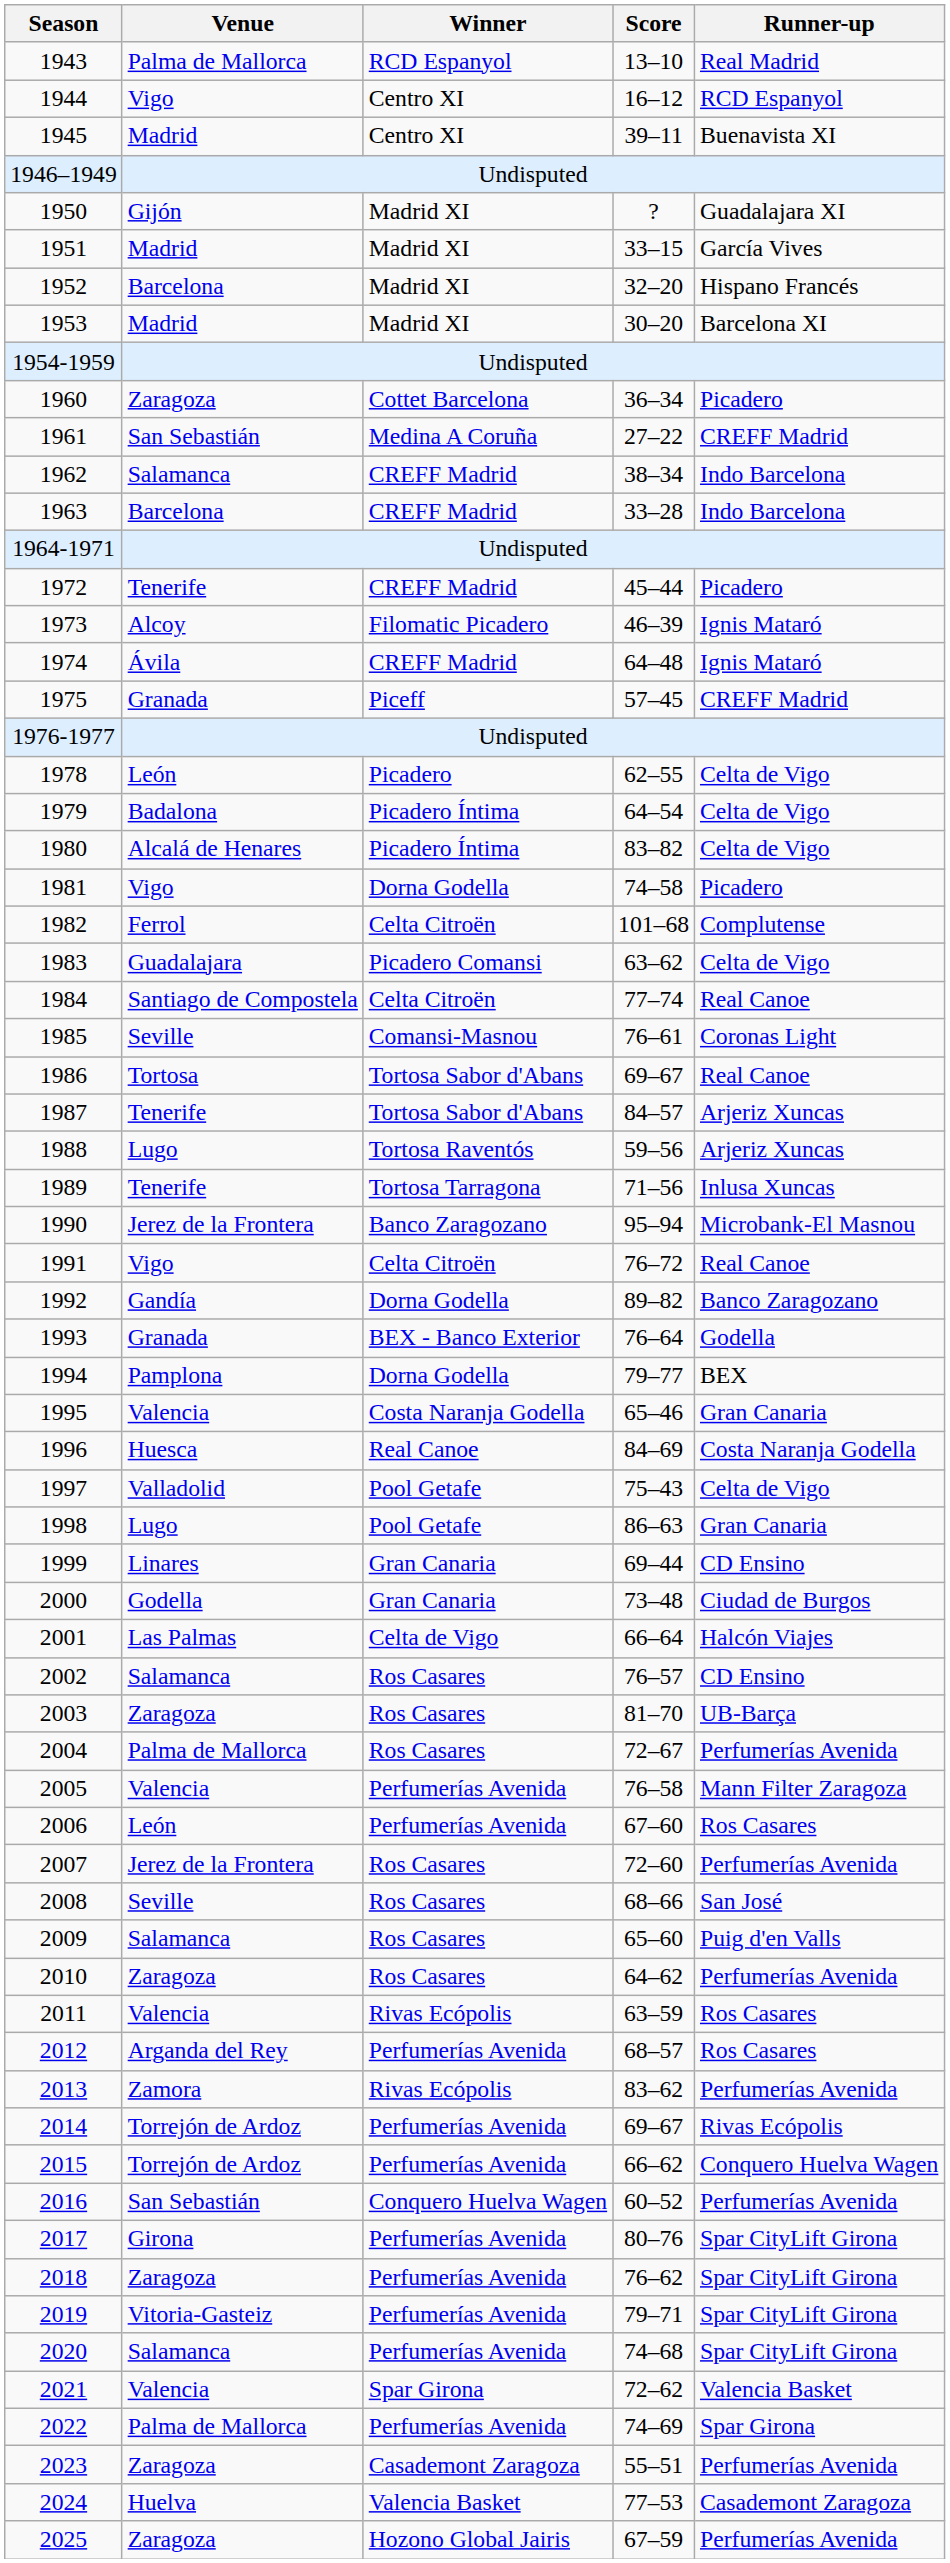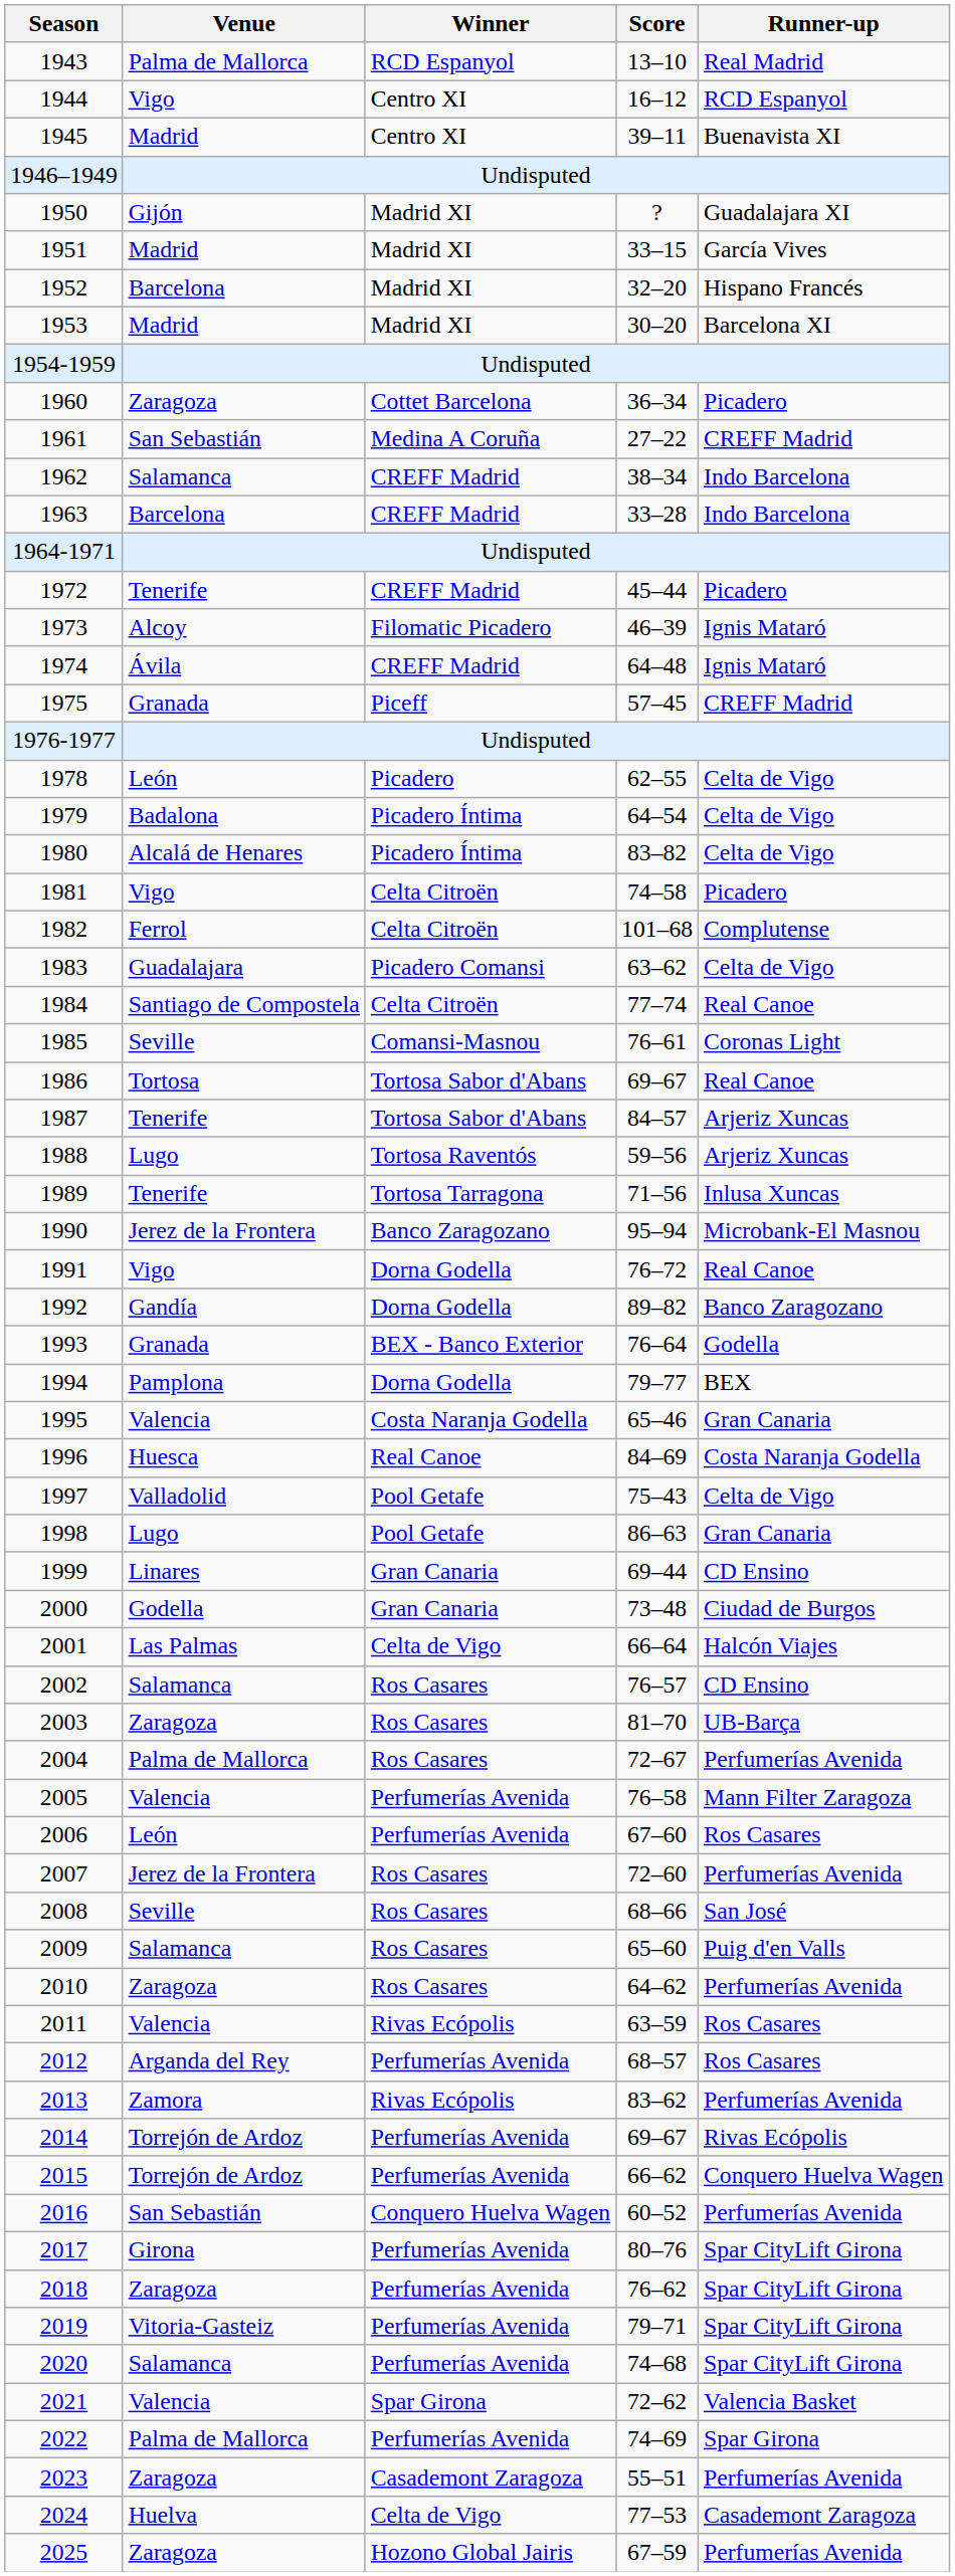 <table class="wikitable">
 <tr>
 <th>Season</th>
 <th>Venue</th>
 <th>Winner</th>
 <th>Score</th>
 <th>Runner-up</th>
 </tr>
 <tr>
 <td align="center">1943</td>
 <td><a href='#'>Palma de Mallorca</a></td>
 <td><a href='#'>RCD Espanyol</a></td>
 <td align="center">13–10</td>
 <td><a href='#'>Real Madrid</a></td>
 </tr>
 <tr>
 <td align="center">1944</td>
 <td><a href='#'>Vigo</a></td>
 <td>Centro XI</td>
 <td align="center">16–12</td>
 <td><a href='#'>RCD Espanyol</a></td>
 </tr>
 <tr>
 <td align="center">1945</td>
 <td><a href='#'>Madrid</a></td>
 <td>Centro XI</td>
 <td align="center">39–11</td>
 <td>Buenavista XI</td>
 </tr>
 <tr bgcolor=#DDEEFF>
 <td align="center">1946–1949</td>
 <td align="center" colspan=4>Undisputed</td>
 </tr>
 <tr>
 <td align="center">1950</td>
 <td><a href='#'>Gijón</a></td>
 <td>Madrid XI</td>
 <td align="center">?</td>
 <td>Guadalajara XI</td>
 </tr>
 <tr>
 <td align="center">1951</td>
 <td><a href='#'>Madrid</a></td>
 <td>Madrid XI</td>
 <td align="center">33–15</td>
 <td>García Vives</td>
 </tr>
 <tr>
 <td align="center">1952</td>
 <td><a href='#'>Barcelona</a></td>
 <td>Madrid XI</td>
 <td align="center">32–20</td>
 <td>Hispano Francés</td>
 </tr>
 <tr>
 <td align="center">1953</td>
 <td><a href='#'>Madrid</a></td>
 <td>Madrid XI</td>
 <td align="center">30–20</td>
 <td>Barcelona XI</td>
 </tr>
 <tr bgcolor=#DDEEFF>
 <td align="center">1954-1959</td>
 <td align="center" colspan=4>Undisputed</td>
 </tr>
 <tr>
 <td align="center">1960</td>
 <td><a href='#'>Zaragoza</a></td>
 <td><a href='#'>Cottet Barcelona</a></td>
 <td align="center">36–34</td>
 <td><a href='#'>Picadero</a></td>
 </tr>
 <tr>
 <td align="center">1961</td>
 <td><a href='#'>San Sebastián</a></td>
 <td><a href='#'>Medina A Coruña</a></td>
 <td align="center">27–22</td>
 <td><a href='#'>CREFF Madrid</a></td>
 </tr>
 <tr>
 <td align="center">1962</td>
 <td><a href='#'>Salamanca</a></td>
 <td><a href='#'>CREFF Madrid</a></td>
 <td align="center">38–34</td>
 <td><a href='#'>Indo Barcelona</a></td>
 </tr>
 <tr>
 <td align="center">1963</td>
 <td><a href='#'>Barcelona</a></td>
 <td><a href='#'>CREFF Madrid</a></td>
 <td align="center">33–28</td>
 <td><a href='#'>Indo Barcelona</a></td>
 </tr>
 <tr bgcolor=#DDEEFF>
 <td align="center">1964-1971</td>
 <td align="center" colspan=4>Undisputed</td>
 </tr>
 <tr>
 <td align="center">1972</td>
 <td><a href='#'>Tenerife</a></td>
 <td><a href='#'>CREFF Madrid</a></td>
 <td align="center">45–44</td>
 <td><a href='#'>Picadero</a></td>
 </tr>
 <tr>
 <td align="center">1973</td>
 <td><a href='#'>Alcoy</a></td>
 <td><a href='#'>Filomatic Picadero</a></td>
 <td align="center">46–39</td>
 <td><a href='#'>Ignis Mataró</a></td>
 </tr>
 <tr>
 <td align="center">1974</td>
 <td><a href='#'>Ávila</a></td>
 <td><a href='#'>CREFF Madrid</a></td>
 <td align="center">64–48</td>
 <td><a href='#'>Ignis Mataró</a></td>
 </tr>
 <tr>
 <td align="center">1975</td>
 <td><a href='#'>Granada</a></td>
 <td><a href='#'>Piceff</a></td>
 <td align="center">57–45</td>
 <td><a href='#'>CREFF Madrid</a></td>
 </tr>
 <tr bgcolor=#DDEEFF>
 <td align="center">1976-1977</td>
 <td align="center" colspan=4>Undisputed</td>
 </tr>
 <tr>
 <td align="center">1978</td>
 <td><a href='#'>León</a></td>
 <td><a href='#'>Picadero</a></td>
 <td align="center">62–55</td>
 <td><a href='#'>Celta de Vigo</a></td>
 </tr>
 <tr>
 <td align="center">1979</td>
 <td><a href='#'>Badalona</a></td>
 <td><a href='#'>Picadero Íntima</a></td>
 <td align="center">64–54</td>
 <td><a href='#'>Celta de Vigo</a></td>
 </tr>
 <tr>
 <td align="center">1980</td>
 <td><a href='#'>Alcalá de Henares</a></td>
 <td><a href='#'>Picadero Íntima</a></td>
 <td align="center">83–82</td>
 <td><a href='#'>Celta de Vigo</a></td>
 </tr>
 <tr>
 <td align="center">1981</td>
 <td><a href='#'>Vigo</a></td>
-<td><a href='#'>Dorna Godella</a></td>
+<td><a href='#'>Celta Citroën</a></td>
 <td align="center">74–58</td>
 <td><a href='#'>Picadero</a></td>
 </tr>
 <tr>
 <td align="center">1982</td>
 <td><a href='#'>Ferrol</a></td>
 <td><a href='#'>Celta Citroën</a></td>
 <td align="center">101–68</td>
 <td><a href='#'>Complutense</a></td>
 </tr>
 <tr>
 <td align="center">1983</td>
 <td><a href='#'>Guadalajara</a></td>
 <td><a href='#'>Picadero Comansi</a></td>
 <td align="center">63–62</td>
 <td><a href='#'>Celta de Vigo</a></td>
 </tr>
 <tr>
 <td align="center">1984</td>
 <td><a href='#'>Santiago de Compostela</a></td>
 <td><a href='#'>Celta Citroën</a></td>
 <td align="center">77–74</td>
 <td><a href='#'>Real Canoe</a></td>
 </tr>
 <tr>
 <td align="center">1985</td>
 <td><a href='#'>Seville</a></td>
 <td><a href='#'>Comansi-Masnou</a></td>
 <td align="center">76–61</td>
 <td><a href='#'>Coronas Light</a></td>
 </tr>
 <tr>
 <td align="center">1986</td>
 <td><a href='#'>Tortosa</a></td>
 <td><a href='#'>Tortosa Sabor d'Abans</a></td>
 <td align="center">69–67</td>
 <td><a href='#'>Real Canoe</a></td>
 </tr>
 <tr>
 <td align="center">1987</td>
 <td><a href='#'>Tenerife</a></td>
 <td><a href='#'>Tortosa Sabor d'Abans</a></td>
 <td align="center">84–57</td>
 <td><a href='#'>Arjeriz Xuncas</a></td>
 </tr>
 <tr>
 <td align="center">1988</td>
 <td><a href='#'>Lugo</a></td>
 <td><a href='#'>Tortosa Raventós</a></td>
 <td align="center">59–56</td>
 <td><a href='#'>Arjeriz Xuncas</a></td>
 </tr>
 <tr>
 <td align="center">1989</td>
 <td><a href='#'>Tenerife</a></td>
 <td><a href='#'>Tortosa Tarragona</a></td>
 <td align="center">71–56</td>
 <td><a href='#'>Inlusa Xuncas</a></td>
 </tr>
 <tr>
 <td align="center">1990</td>
 <td><a href='#'>Jerez de la Frontera</a></td>
 <td><a href='#'>Banco Zaragozano</a></td>
 <td align="center">95–94</td>
 <td><a href='#'>Microbank-El Masnou</a></td>
 </tr>
 <tr>
 <td align="center">1991</td>
 <td><a href='#'>Vigo</a></td>
-<td><a href='#'>Celta Citroën</a></td>
+<td><a href='#'>Dorna Godella</a></td>
 <td align="center">76–72</td>
 <td><a href='#'>Real Canoe</a></td>
 </tr>
 <tr>
 <td align="center">1992</td>
 <td><a href='#'>Gandía</a></td>
 <td><a href='#'>Dorna Godella</a></td>
 <td align="center">89–82</td>
 <td><a href='#'>Banco Zaragozano</a></td>
 </tr>
 <tr>
 <td align="center">1993</td>
 <td><a href='#'>Granada</a></td>
 <td><a href='#'>BEX - Banco Exterior</a></td>
 <td align="center">76–64</td>
 <td><a href='#'>Godella</a></td>
 </tr>
 <tr>
 <td align="center">1994</td>
 <td><a href='#'>Pamplona</a></td>
 <td><a href='#'>Dorna Godella</a></td>
 <td align="center">79–77</td>
 <td>BEX</td>
 </tr>
 <tr>
 <td align="center">1995</td>
 <td><a href='#'>Valencia</a></td>
 <td><a href='#'>Costa Naranja Godella</a></td>
 <td align="center">65–46</td>
 <td><a href='#'>Gran Canaria</a></td>
 </tr>
 <tr>
 <td align="center">1996</td>
 <td><a href='#'>Huesca</a></td>
 <td><a href='#'>Real Canoe</a></td>
 <td align="center">84–69</td>
 <td><a href='#'>Costa Naranja Godella</a></td>
 </tr>
 <tr>
 <td align="center">1997</td>
 <td><a href='#'>Valladolid</a></td>
 <td><a href='#'>Pool Getafe</a></td>
 <td align="center">75–43</td>
 <td><a href='#'>Celta de Vigo</a></td>
 </tr>
 <tr>
 <td align="center">1998</td>
 <td><a href='#'>Lugo</a></td>
 <td><a href='#'>Pool Getafe</a></td>
 <td align="center">86–63</td>
 <td><a href='#'>Gran Canaria</a></td>
 </tr>
 <tr>
 <td align="center">1999</td>
 <td><a href='#'>Linares</a></td>
 <td><a href='#'>Gran Canaria</a></td>
 <td align="center">69–44</td>
 <td><a href='#'>CD Ensino</a></td>
 </tr>
 <tr>
 <td align="center">2000</td>
 <td><a href='#'>Godella</a></td>
 <td><a href='#'>Gran Canaria</a></td>
 <td align="center">73–48</td>
 <td><a href='#'>Ciudad de Burgos</a></td>
 </tr>
 <tr>
 <td align="center">2001</td>
 <td><a href='#'>Las Palmas</a></td>
 <td><a href='#'>Celta de Vigo</a></td>
 <td align="center">66–64</td>
 <td><a href='#'>Halcón Viajes</a></td>
 </tr>
 <tr>
 <td align="center">2002</td>
 <td><a href='#'>Salamanca</a></td>
 <td><a href='#'>Ros Casares</a></td>
 <td align="center">76–57</td>
 <td><a href='#'>CD Ensino</a></td>
 </tr>
 <tr>
 <td align="center">2003</td>
 <td><a href='#'>Zaragoza</a></td>
 <td><a href='#'>Ros Casares</a></td>
 <td align="center">81–70</td>
 <td><a href='#'>UB-Barça</a></td>
 </tr>
 <tr>
 <td align="center">2004</td>
 <td><a href='#'>Palma de Mallorca</a></td>
 <td><a href='#'>Ros Casares</a></td>
 <td align="center">72–67</td>
 <td><a href='#'>Perfumerías Avenida</a></td>
 </tr>
 <tr>
 <td align="center">2005</td>
 <td><a href='#'>Valencia</a></td>
 <td><a href='#'>Perfumerías Avenida</a></td>
 <td align="center">76–58</td>
 <td><a href='#'>Mann Filter Zaragoza</a></td>
 </tr>
 <tr>
 <td align="center">2006</td>
 <td><a href='#'>León</a></td>
 <td><a href='#'>Perfumerías Avenida</a></td>
 <td align="center">67–60</td>
 <td><a href='#'>Ros Casares</a></td>
 </tr>
 <tr>
 <td align="center">2007</td>
 <td><a href='#'>Jerez de la Frontera</a></td>
 <td><a href='#'>Ros Casares</a></td>
 <td align="center">72–60</td>
 <td><a href='#'>Perfumerías Avenida</a></td>
 </tr>
 <tr>
 <td align="center">2008</td>
 <td><a href='#'>Seville</a></td>
 <td><a href='#'>Ros Casares</a></td>
 <td align="center">68–66</td>
 <td><a href='#'>San José</a></td>
 </tr>
 <tr>
 <td align="center">2009</td>
 <td><a href='#'>Salamanca</a></td>
 <td><a href='#'>Ros Casares</a></td>
 <td align="center">65–60</td>
 <td><a href='#'>Puig d'en Valls</a></td>
 </tr>
 <tr>
 <td align="center">2010</td>
 <td><a href='#'>Zaragoza</a></td>
 <td><a href='#'>Ros Casares</a></td>
 <td align="center">64–62</td>
 <td><a href='#'>Perfumerías Avenida</a></td>
 </tr>
 <tr>
 <td align="center">2011</td>
 <td><a href='#'>Valencia</a></td>
 <td><a href='#'>Rivas Ecópolis</a></td>
 <td align="center">63–59</td>
 <td><a href='#'>Ros Casares</a></td>
 </tr>
 <tr>
 <td align="center"><a href='#'>2012</a></td>
 <td><a href='#'>Arganda del Rey</a></td>
 <td><a href='#'>Perfumerías Avenida</a></td>
 <td align="center">68–57</td>
 <td><a href='#'>Ros Casares</a></td>
 </tr>
 <tr>
 <td align="center"><a href='#'>2013</a></td>
 <td><a href='#'>Zamora</a></td>
 <td><a href='#'>Rivas Ecópolis</a></td>
 <td align="center">83–62</td>
 <td><a href='#'>Perfumerías Avenida</a></td>
 </tr>
 <tr>
 <td align="center"><a href='#'>2014</a></td>
 <td><a href='#'>Torrejón de Ardoz</a></td>
 <td><a href='#'>Perfumerías Avenida</a></td>
 <td align="center">69–67</td>
 <td><a href='#'>Rivas Ecópolis</a></td>
 </tr>
 <tr>
 <td align="center"><a href='#'>2015</a></td>
 <td><a href='#'>Torrejón de Ardoz</a></td>
 <td><a href='#'>Perfumerías Avenida</a></td>
 <td align="center">66–62</td>
 <td><a href='#'>Conquero Huelva Wagen</a></td>
 </tr>
 <tr>
 <td align="center"><a href='#'>2016</a></td>
 <td><a href='#'>San Sebastián</a></td>
 <td><a href='#'>Conquero Huelva Wagen</a></td>
 <td align="center">60–52</td>
 <td><a href='#'>Perfumerías Avenida</a></td>
 </tr>
 <tr>
 <td align="center"><a href='#'>2017</a></td>
 <td><a href='#'>Girona</a></td>
 <td><a href='#'>Perfumerías Avenida</a></td>
 <td align="center">80–76</td>
 <td><a href='#'>Spar CityLift Girona</a></td>
 </tr>
 <tr>
 <td align="center"><a href='#'>2018</a></td>
 <td><a href='#'>Zaragoza</a></td>
 <td><a href='#'>Perfumerías Avenida</a></td>
 <td align="center">76–62</td>
 <td><a href='#'>Spar CityLift Girona</a></td>
 </tr>
 <tr>
 <td align="center"><a href='#'>2019</a></td>
 <td><a href='#'>Vitoria-Gasteiz</a></td>
 <td><a href='#'>Perfumerías Avenida</a></td>
 <td align="center">79–71</td>
 <td><a href='#'>Spar CityLift Girona</a></td>
 </tr>
 <tr>
 <td align="center"><a href='#'>2020</a></td>
 <td><a href='#'>Salamanca</a></td>
 <td><a href='#'>Perfumerías Avenida</a></td>
 <td align="center">74–68</td>
 <td><a href='#'>Spar CityLift Girona</a></td>
 </tr>
 <tr>
 <td align="center"><a href='#'>2021</a></td>
 <td><a href='#'>Valencia</a></td>
 <td><a href='#'>Spar Girona</a></td>
 <td align="center">72–62</td>
 <td><a href='#'>Valencia Basket</a></td>
 </tr>
 <tr>
 <td align="center"><a href='#'>2022</a></td>
 <td><a href='#'>Palma de Mallorca</a></td>
 <td><a href='#'>Perfumerías Avenida</a></td>
 <td align="center">74–69</td>
 <td><a href='#'>Spar Girona</a></td>
 </tr>
 <tr>
 <td align="center"><a href='#'>2023</a></td>
 <td><a href='#'>Zaragoza</a></td>
 <td><a href='#'>Casademont Zaragoza</a></td>
 <td align="center">55–51</td>
 <td><a href='#'>Perfumerías Avenida</a></td>
 </tr>
 <tr>
 <td align="center"><a href='#'>2024</a></td>
 <td><a href='#'>Huelva</a></td>
-<td><a href='#'>Valencia Basket</a></td>
+<td><a href='#'>Celta de Vigo</a></td>
 <td align="center">77–53</td>
 <td><a href='#'>Casademont Zaragoza</a></td>
 </tr>
 <tr>
 <td align="center"><a href='#'>2025</a></td>
 <td><a href='#'>Zaragoza</a></td>
 <td><a href='#'>Hozono Global Jairis</a></td>
 <td align="center">67–59</td>
 <td><a href='#'>Perfumerías Avenida</a></td>
 </tr>
 </table>
